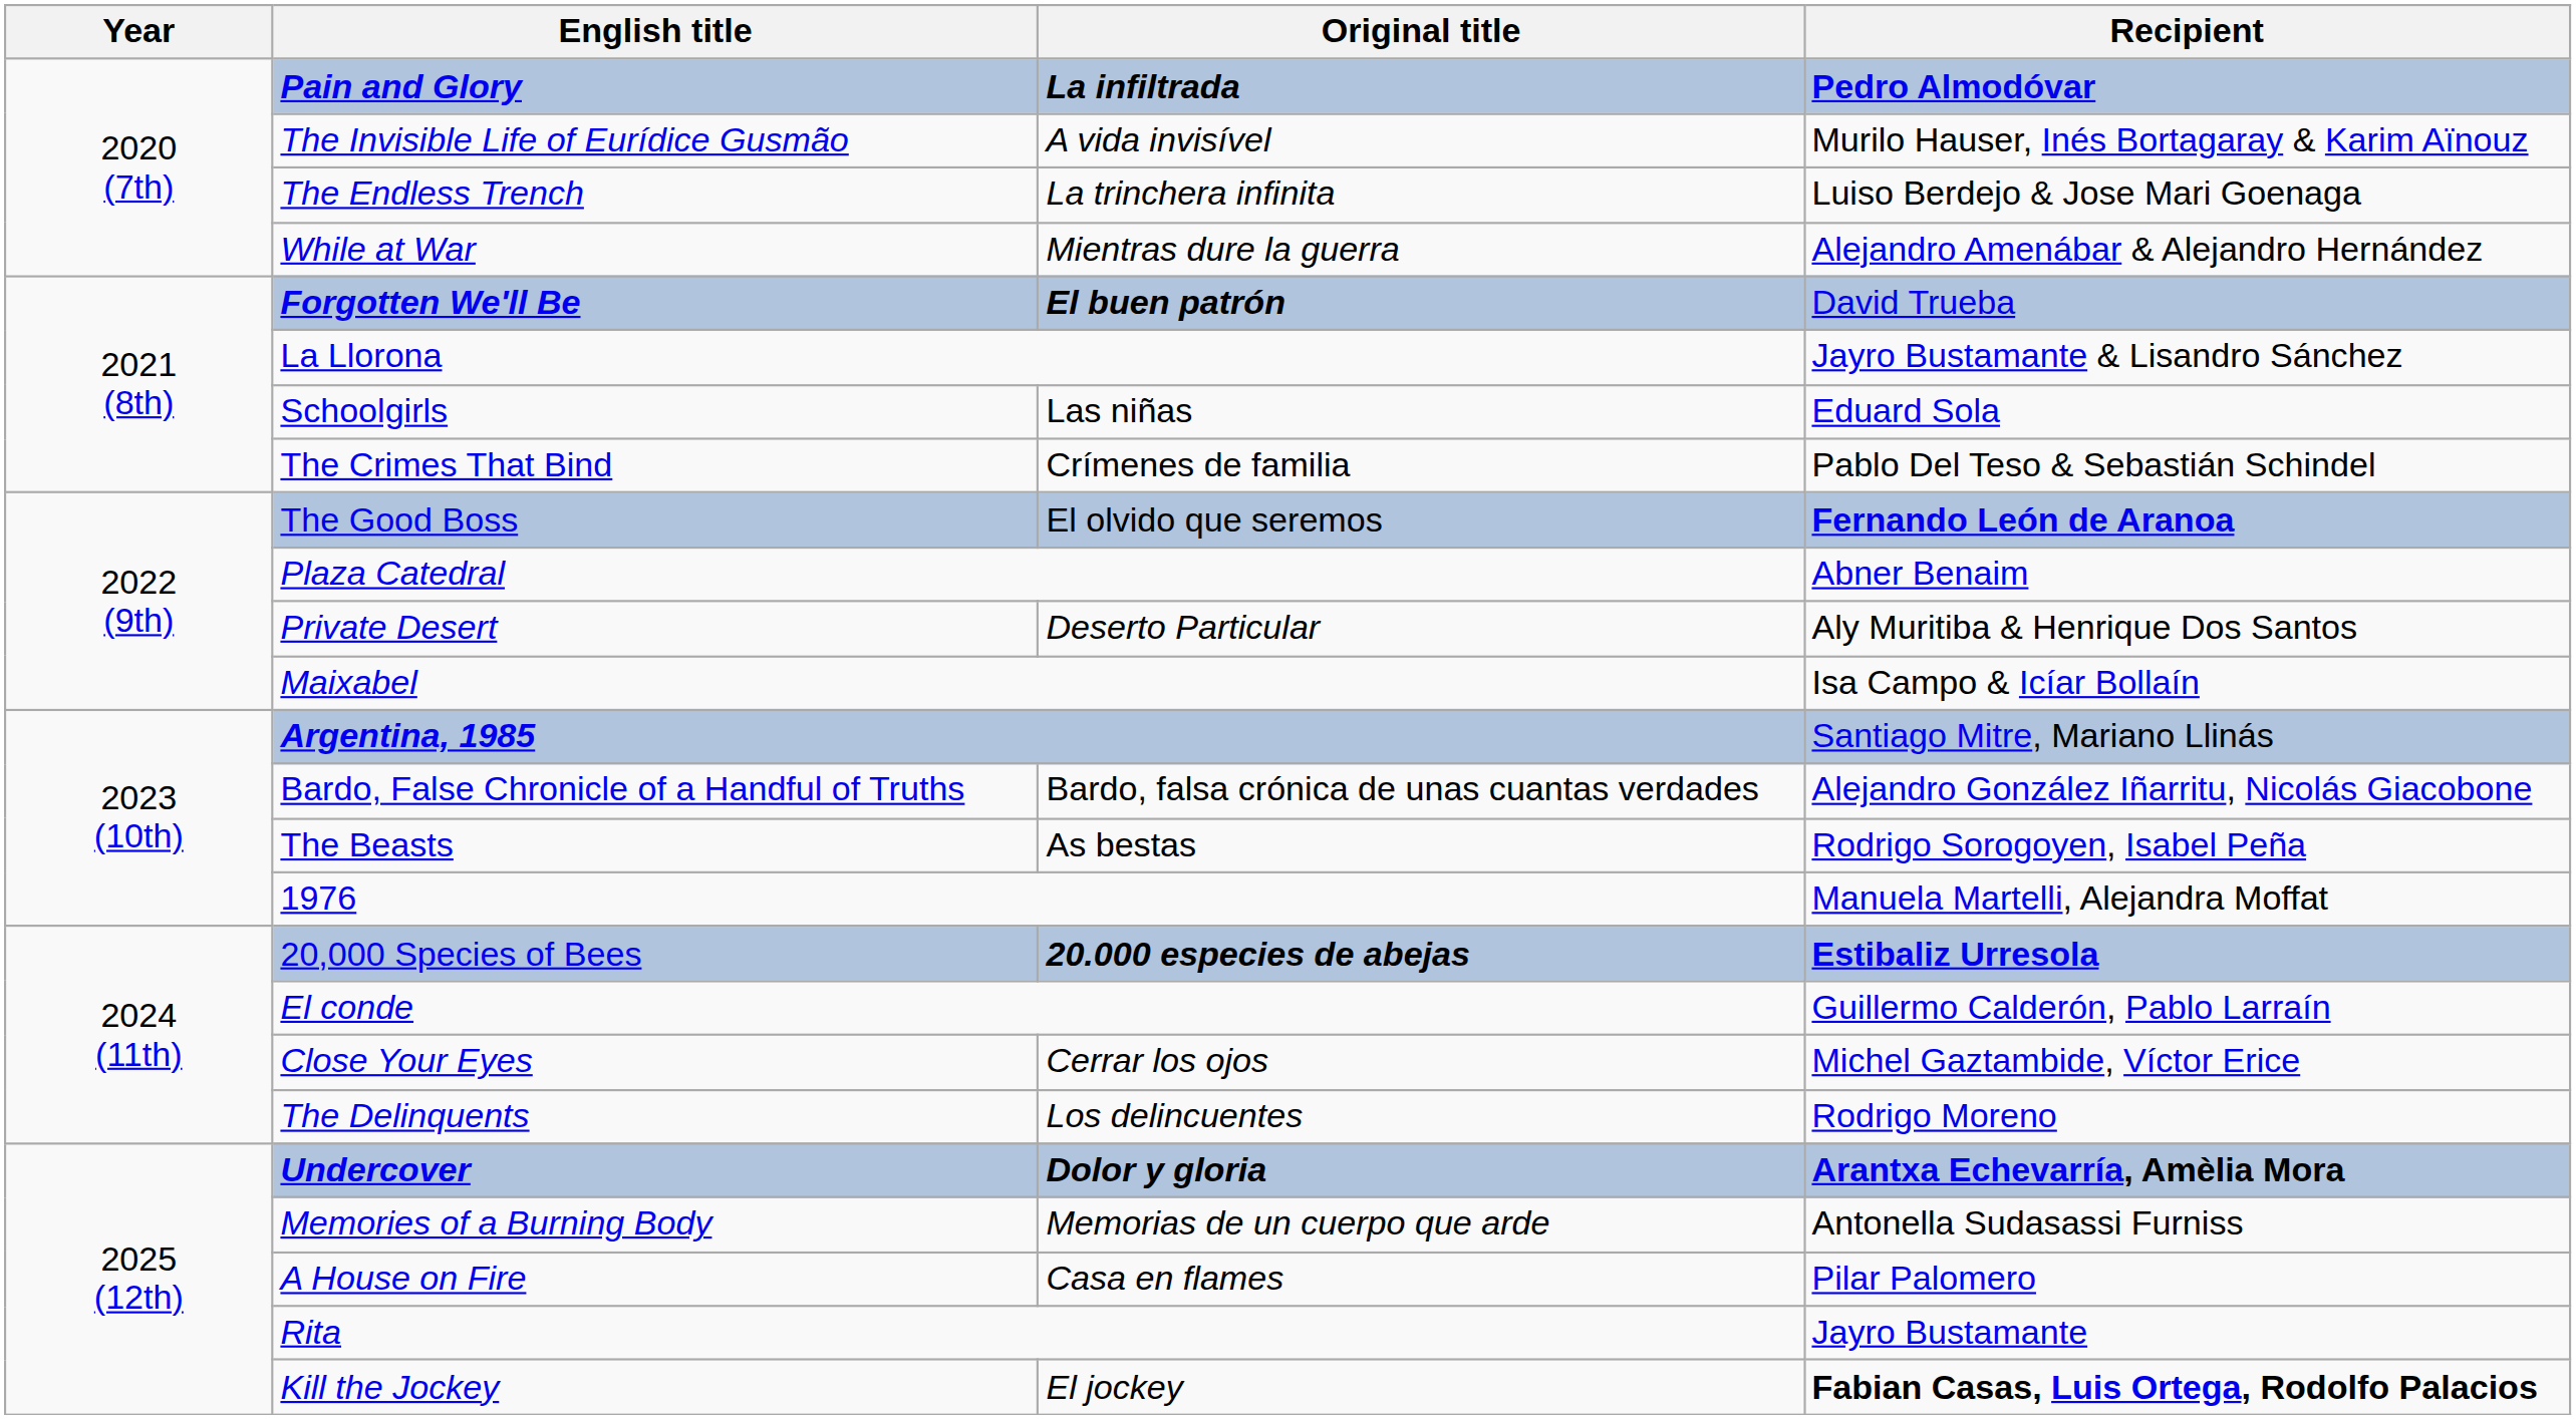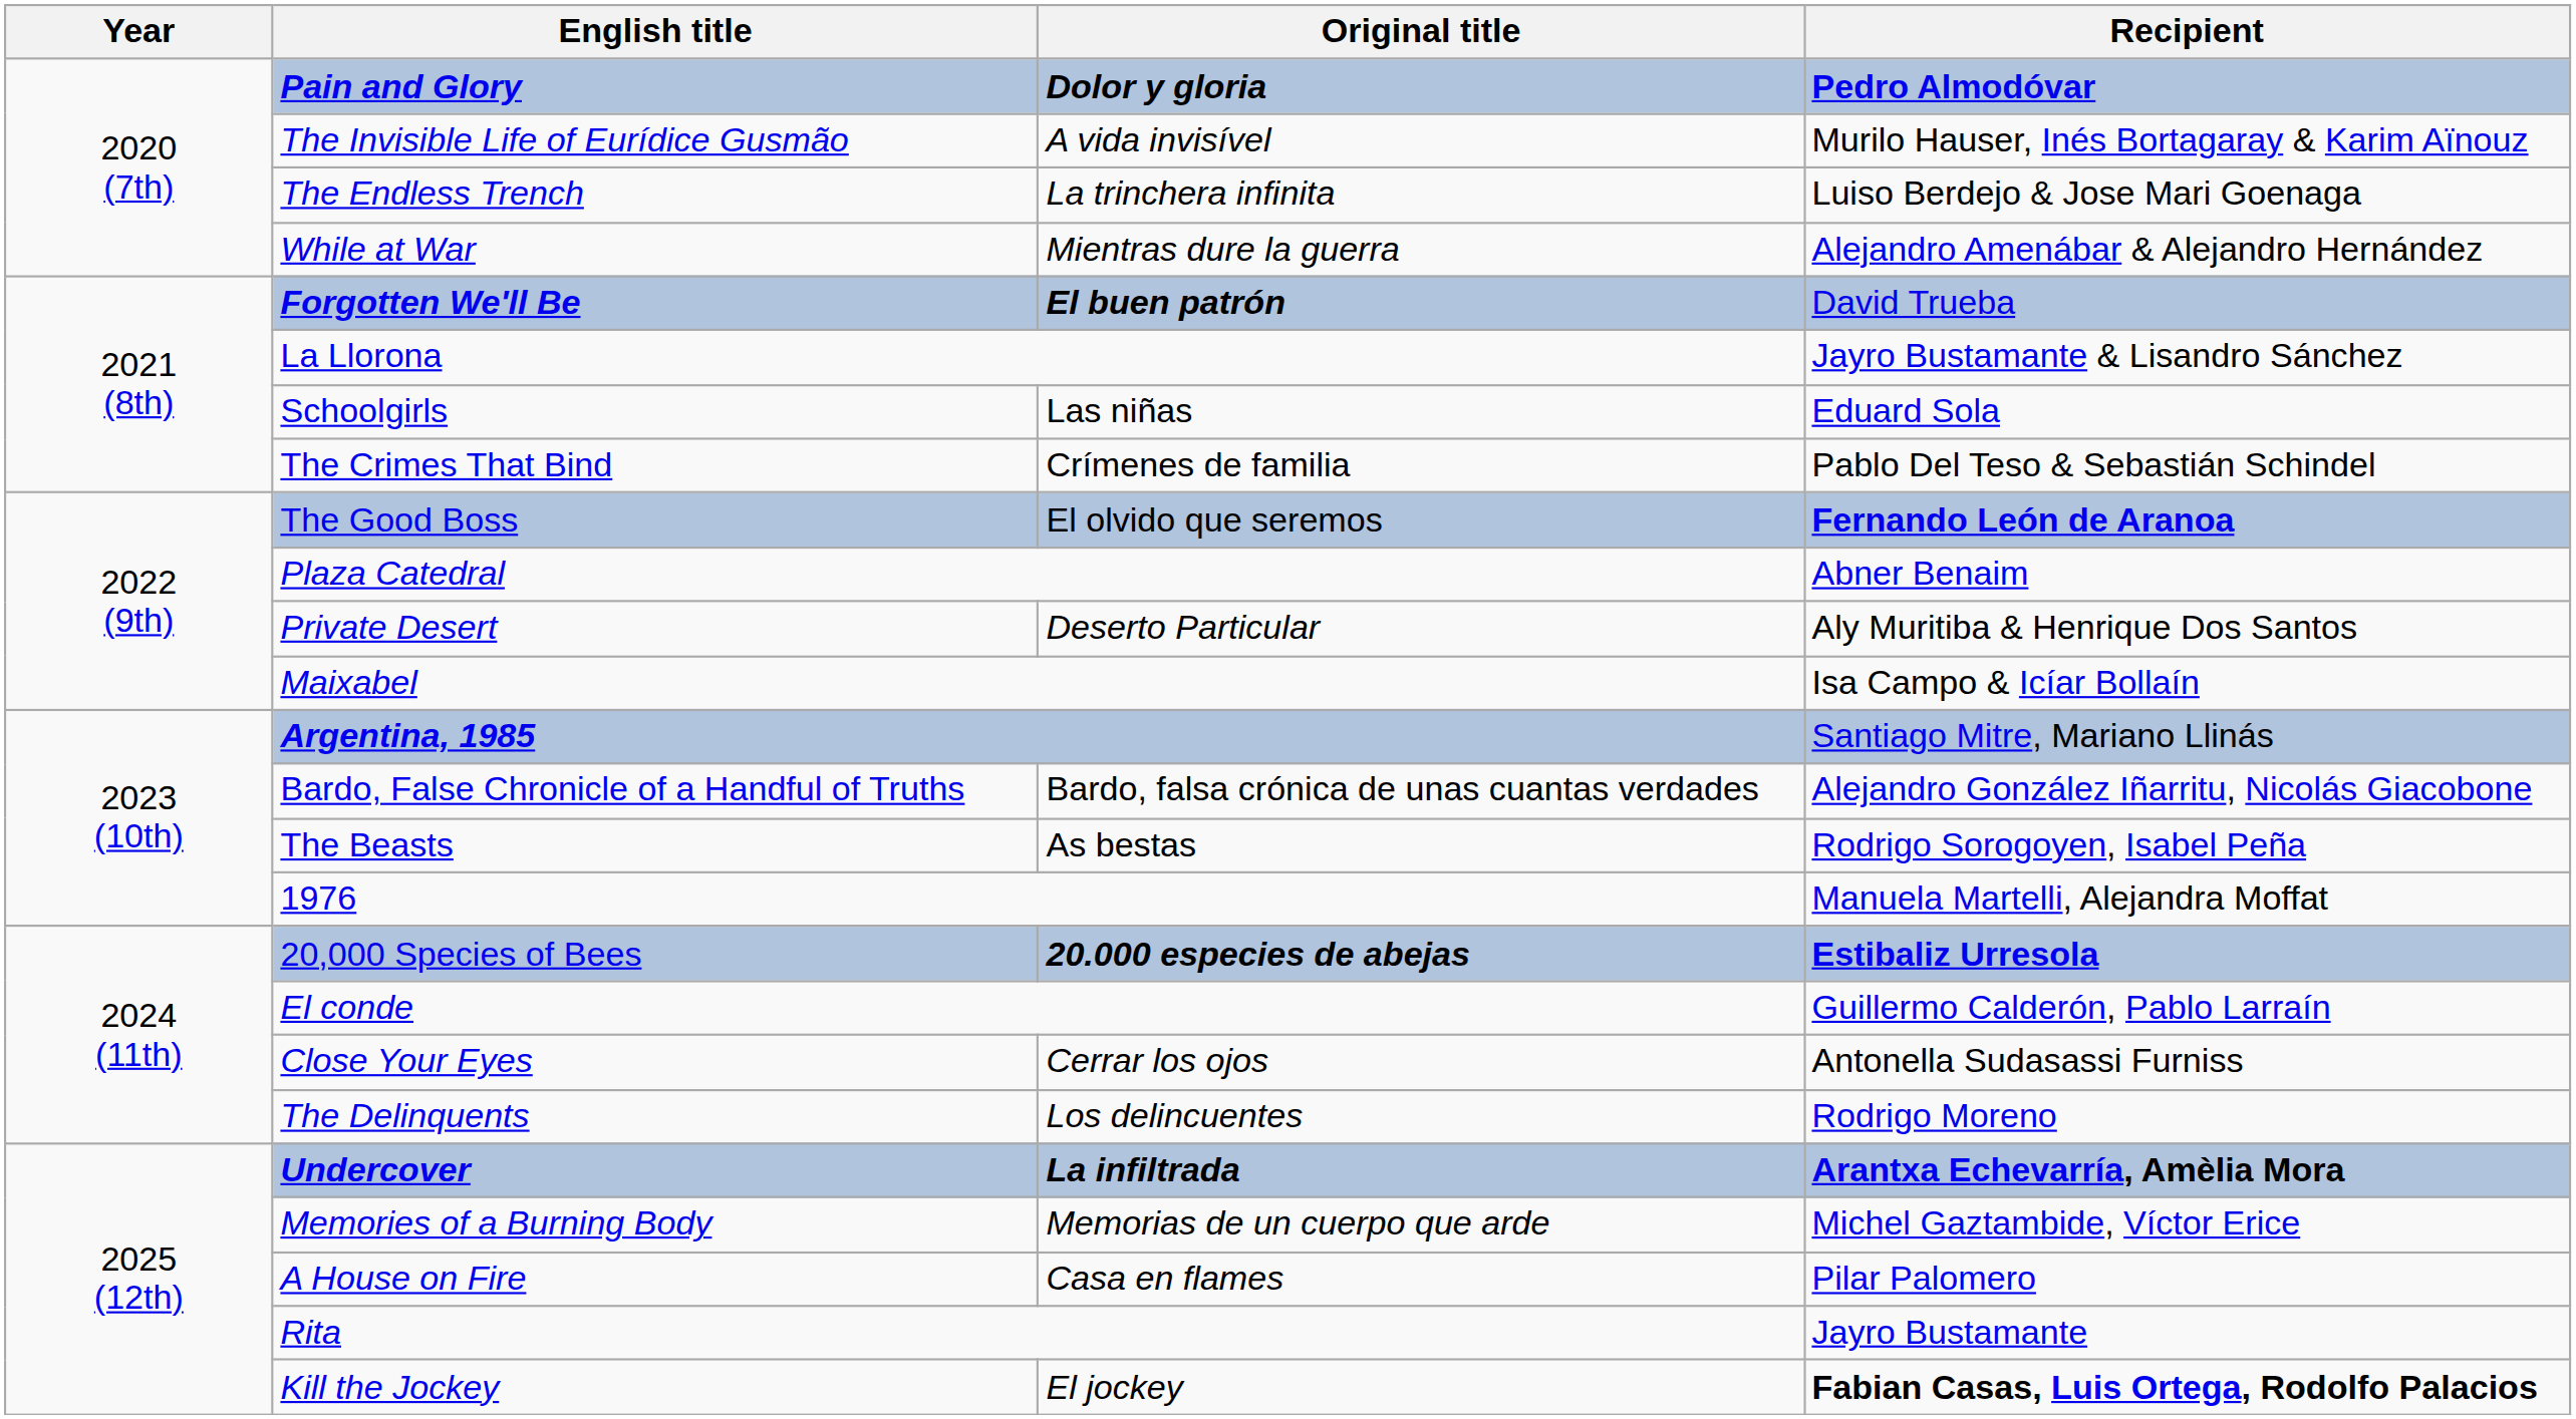 <table class="wikitable" width="95%" cellpadding="6">
 <tr>
 <th width="100"><strong>Year</strong></th>
 <th width="300"><strong>English title</strong></th>
 <th width="300"><strong>Original title</strong></th>
 <th width="300"><strong>Recipient</strong></th>
 </tr>
 <tr>
 <td rowspan="4" style="text-align:center;">2020<br><a href='#'>(7th)</a><br></td>
 <td style="background:#B0C4DE;"> <strong><em><a href='#'>Pain and Glory</a></em></strong></td>
-<td style="background:#B0C4DE;"><strong><em>La infiltrada</em></strong></td>
+<td style="background:#B0C4DE;"><strong><em>Dolor y gloria</em></strong></td>
 <td style="background:#B0C4DE;"><strong><a href='#'>Pedro Almodóvar</a></strong></td>
 </tr>
 <tr>
 <td> <em><a href='#'>The Invisible Life of Eurídice Gusmão</a></em></td>
 <td><em>A vida invisível</em></td>
 <td>Murilo Hauser, <a href='#'>Inés Bortagaray</a> & <a href='#'>Karim Aïnouz</a></td>
 </tr>
 <tr>
 <td> <em><a href='#'>The Endless Trench</a></em></td>
 <td><em>La trinchera infinita</em></td>
 <td>Luiso Berdejo & Jose Mari Goenaga</td>
 </tr>
 <tr>
 <td> <em><a href='#'>While at War</a></em></td>
 <td><em>Mientras dure la guerra</em></td>
 <td><a href='#'>Alejandro Amenábar</a> & Alejandro Hernández</td>
 </tr>
 <tr>
 <td rowspan="4" style="text-align:center;">2021<br><a href='#'>(8th)</a><br></td>
 <td style="background:#B0C4DE;"><strong> <em><a href='#'>Forgotten We'll Be</a><strong><em></td>
 <td style="background:#B0C4DE;"><strong><em>El buen patrón</em></strong></td>
 <td style="background:#B0C4DE;"></strong><a href='#'>David Trueba</a><strong></td>
 </tr>
 <tr>
 <td colspan="2"> </em><a href='#'>La Llorona</a><em></td>
 <td><a href='#'>Jayro Bustamante</a> & Lisandro Sánchez</td>
 </tr>
 <tr>
 <td> </em><a href='#'>Schoolgirls</a><em></td>
 <td></em>Las niñas<em></td>
 <td><a href='#'>Eduard Sola</a></td>
 </tr>
 <tr>
 <td> </em><a href='#'>The Crimes That Bind</a><em></td>
 <td></em>Crímenes de familia<em></td>
 <td>Pablo Del Teso & Sebastián Schindel</td>
 </tr>
 <tr>
 <td rowspan="4" style="text-align:center;">2022<br><a href='#'>(9th)</a><br></td>
 <td style="background:#B0C4DE;"></strong> </em><a href='#'>The Good Boss</a></em></strong></td>
 <td style="background:#B0C4DE;"></em></strong>El olvido que seremos<strong><em></td>
 <td style="background:#B0C4DE;"><strong><a href='#'>Fernando León de Aranoa</a></strong></td>
 </tr>
 <tr>
 <td colspan="2"> <em><a href='#'>Plaza Catedral</a></em></td>
 <td><a href='#'>Abner Benaim</a></td>
 </tr>
 <tr>
 <td> <em><a href='#'>Private Desert</a></em></td>
 <td><em>Deserto Particular</em></td>
 <td>Aly Muritiba & Henrique Dos Santos</td>
 </tr>
 <tr>
 <td colspan="2"> <em><a href='#'>Maixabel</a></em></td>
 <td>Isa Campo & <a href='#'>Icíar Bollaín</a></td>
 </tr>
 <tr>
 <td rowspan="4" style="text-align:center;">2023<br><a href='#'>(10th)</a><br></td>
 <td style="background:#B0C4DE;" colspan="2"><strong> <em><a href='#'>Argentina, 1985</a><strong><em></td>
 <td style="background:#B0C4DE;"></strong><a href='#'>Santiago Mitre</a>, Mariano Llinás<strong></td>
 </tr>
 <tr>
 <td> </em><a href='#'>Bardo, False Chronicle of a Handful of Truths</a><em></td>
 <td></em>Bardo, falsa crónica de unas cuantas verdades<em></td>
 <td><a href='#'>Alejandro González Iñarritu</a>, <a href='#'>Nicolás Giacobone</a></td>
 </tr>
 <tr>
 <td> </em><a href='#'>The Beasts</a><em></td>
 <td></em>As bestas<em></td>
 <td><a href='#'>Rodrigo Sorogoyen</a>, <a href='#'>Isabel Peña</a></td>
 </tr>
 <tr>
 <td colspan="2"> </em><a href='#'>1976</a><em></td>
 <td><a href='#'>Manuela Martelli</a>, Alejandra Moffat</td>
 </tr>
 <tr>
 <td rowspan="4" style="text-align:center;">2024<br><a href='#'>(11th)</a><br></td>
 <td style="background:#B0C4DE;"></strong> </em><a href='#'>20,000 Species of Bees</a></em></strong></td>
 <td style="background:#B0C4DE;"><strong><em>20.000 especies de abejas</em></strong></td>
 <td style="background:#B0C4DE;"><strong><a href='#'>Estibaliz Urresola</a></strong></td>
 </tr>
 <tr>
 <td colspan="2"> <em><a href='#'>El conde</a></em></td>
 <td><a href='#'>Guillermo Calderón</a>, <a href='#'>Pablo Larraín</a></td>
 </tr>
 <tr>
 <td> <em><a href='#'>Close Your Eyes</a></em></td>
 <td><em>Cerrar los ojos</em></td>
-<td><a href='#'>Michel Gaztambide</a>, <a href='#'>Víctor Erice</a></td>
+<td>Antonella Sudasassi Furniss</td>
 </tr>
 <tr>
 <td> <em><a href='#'>The Delinquents</a></em></td>
 <td><em>Los delincuentes</em></td>
 <td><a href='#'>Rodrigo Moreno</a></td>
 </tr>
 <tr>
 <td rowspan="5" style="text-align:center;">2025<br><a href='#'>(12th)</a><br></td>
 <td style="background:#B0C4DE;"> <strong><em><a href='#'>Undercover</a></em></strong></td>
-<td style="background:#B0C4DE;"><strong><em>Dolor y gloria</em></strong></td>
+<td style="background:#B0C4DE;"><strong><em>La infiltrada</em></strong></td>
 <td style="background:#B0C4DE;"><strong><a href='#'>Arantxa Echevarría</a>, Amèlia Mora</strong></td>
 </tr>
 <tr>
 <td> <em><a href='#'>Memories of a Burning Body</a></em></td>
 <td><em>Memorias de un cuerpo que arde</em></td>
-<td>Antonella Sudasassi Furniss</td>
+<td><a href='#'>Michel Gaztambide</a>, <a href='#'>Víctor Erice</a></td>
 </tr>
 <tr>
 <td> <em><a href='#'>A House on Fire</a></em></td>
 <td><em>Casa en flames</em></td>
 <td><a href='#'>Pilar Palomero</a></td>
 </tr>
 <tr>
 <td colspan="2"> <em><a href='#'>Rita</a></em></td>
 <td><a href='#'>Jayro Bustamante</a></td>
 </tr>
 <tr>
 <td> <em><a href='#'>Kill the Jockey</a></em></td>
 <td><em>El jockey</em></td>
 <td><strong>Fabian Casas, <a href='#'>Luis Ortega</a>, Rodolfo Palacios</strong></td>
 </tr>
 <tr>
 </tr>
 </table>
